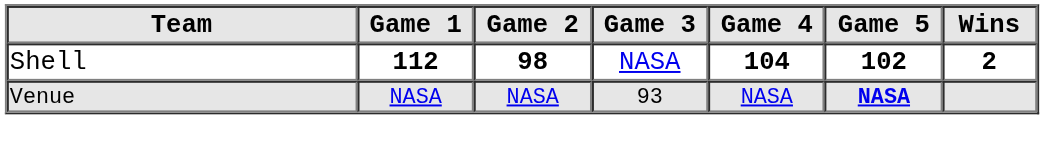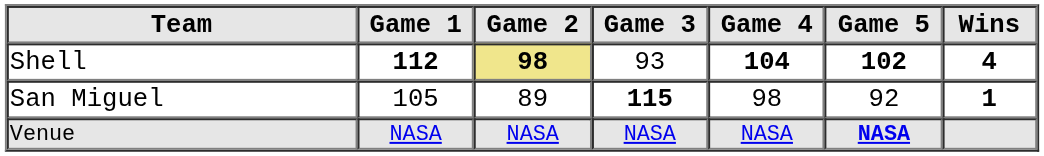 <table border="1" cellspacing="0"  style="width:525px; margin:auto;">
 <tr style="text-align:center; background:#e6e6e6;">
 <th style="text-align:center; width:30%;">Team</th>
 <th width=10%>Game 1</th>
 <th width=10%>Game 2</th>
 <th width=10%>Game 3</th>
 <th width=10%>Game 4</th>
 <th width=10%>Game 5</th>
 <th width=8%>Wins</th>
 </tr>
 <tr style="text-align:center;">
 <td align=left>Shell</td>
 <td><strong>112</strong></td>
-<td><strong>98</strong></td>
-<td><a href='#'>NASA</a></td>
+<td style="background: khaki;"><strong>98</strong></td>
+<td>93</td>
 <td><strong>104</strong></td>
 <td><strong>102</strong></td>
-<td><strong>2</strong></td>
+<td><strong>4</strong></td>
+</tr>
+<tr style="text-align:center;">
+<td align=left>San Miguel</td>
+<td>105</td>
+<td>89</td>
+<td><strong>115</strong></td>
+<td>98</td>
+<td>92</td>
+<td><strong>1</strong></td>
 </tr>
 <tr style="text-align:center; font-size:85%; background:#e6e6e6;">
 <td align=left>Venue</td>
 <td><a href='#'>NASA</a></td>
 <td><a href='#'>NASA</a></td>
-<td>93</td>
+<td><a href='#'>NASA</a></td>
 <td><a href='#'>NASA</a></td>
 <td><strong><a href='#'>NASA</a></strong></td>
 <td></td>
 </tr>
 </table>
